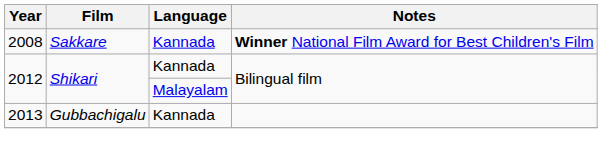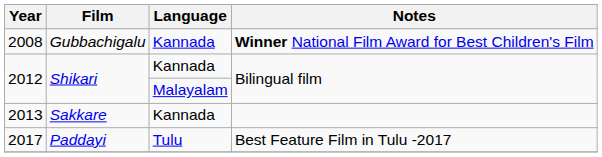 <table class="wikitable sortable">
 <tr>
 <th>Year</th>
 <th>Film</th>
 <th>Language</th>
 <th>Notes</th>
 </tr>
 <tr>
 <td>2008</td>
-<td><em><a href='#'>Sakkare</a></em></td>
+<td><em>Gubbachigalu</em></td>
 <td><a href='#'>Kannada</a></td>
 <td><strong>Winner</strong> <a href='#'>National Film Award for Best Children's Film</a></td>
 </tr>
 <tr>
 <td rowspan="2">2012</td>
 <td rowspan="2"><em><a href='#'>Shikari</a></em></td>
 <td>Kannada</td>
 <td rowspan="2">Bilingual film</td>
 </tr>
 <tr>
 <td><a href='#'>Malayalam</a></td>
 </tr>
 <tr>
 <td>2013</td>
-<td><em>Gubbachigalu</em></td>
+<td><em><a href='#'>Sakkare</a></em></td>
 <td>Kannada</td>
 <td></td>
 </tr>
 <tr>
+<td>2017</td>
+<td><em><a href='#'>Paddayi</a></em></td>
+<td><a href='#'>Tulu</a></td>
+<td>Best Feature Film in Tulu -2017</td>
+</tr>
+<tr>
 </tr>
 </table>
